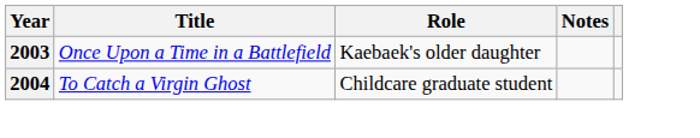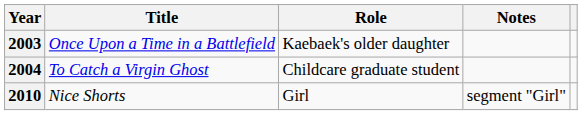 <table class="wikitable  plainrowheaders">
 <tr>
 <th scope="col">Year</th>
 <th scope="col">Title</th>
 <th scope="col">Role</th>
 <th scope="col">Notes</th>
 <th scope="col" class="unsortable"></th>
 </tr>
 <tr>
 <th scope="row">2003</th>
 <td><em><a href='#'>Once Upon a Time in a Battlefield</a></em></td>
 <td>Kaebaek's older daughter</td>
 <td></td>
 <td></td>
 </tr>
 <tr>
 <th scope="row">2004</th>
 <td><em><a href='#'>To Catch a Virgin Ghost</a></em></td>
 <td>Childcare graduate student</td>
 <td></td>
 <td></td>
 </tr>
+<tr>
+<th scope="row">2010</th>
+<td><em>Nice Shorts</em></td>
+<td>Girl</td>
+<td>segment "Girl"</td>
+<td></td>
+</tr>
 </table>
